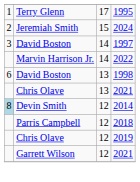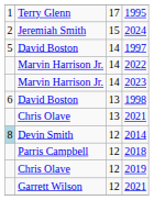 <table class="wikitable">
 <tr>
 </tr>
 <tr>
 <td>1</td>
 <td><a href='#'>Terry Glenn</a></td>
 <td>17</td>
 <td><a href='#'>1995</a></td>
 </tr>
 <tr>
 <td>2</td>
 <td><a href='#'>Jeremiah Smith</a></td>
 <td>15</td>
 <td><a href='#'>2024</a></td>
 </tr>
 <tr>
-<td>3</td>
+<td>5</td>
 <td><a href='#'>David Boston</a></td>
 <td>14</td>
 <td><a href='#'>1997</a></td>
 </tr>
 <tr>
 <td></td>
 <td><a href='#'>Marvin Harrison Jr.</a></td>
 <td>14</td>
 <td><a href='#'>2022</a></td>
+</tr>
+<tr>
+<td></td>
+<td><a href='#'>Marvin Harrison Jr.</a></td>
+<td>14</td>
+<td><a href='#'>2023</a></td>
 </tr>
 <tr>
 <td>6</td>
 <td><a href='#'>David Boston</a></td>
 <td>13</td>
 <td><a href='#'>1998</a></td>
 </tr>
 <tr>
 <td></td>
 <td><a href='#'>Chris Olave</a></td>
 <td>13</td>
 <td><a href='#'>2021</a></td>
 </tr>
 <tr>
 <td style="background: lightblue;">8</td>
 <td><a href='#'>Devin Smith</a></td>
 <td>12</td>
 <td><a href='#'>2014</a></td>
 </tr>
 <tr>
 <td></td>
 <td><a href='#'>Parris Campbell</a></td>
 <td>12</td>
 <td><a href='#'>2018</a></td>
 </tr>
 <tr>
 <td></td>
 <td><a href='#'>Chris Olave</a></td>
 <td>12</td>
 <td><a href='#'>2019</a></td>
 </tr>
 <tr>
 <td></td>
 <td><a href='#'>Garrett Wilson</a></td>
 <td>12</td>
 <td><a href='#'>2021</a></td>
 </tr>
 <tr>
 </tr>
 </table>
